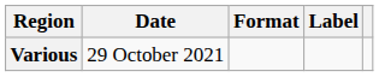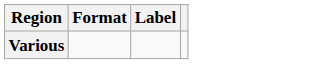 <table class="wikitable plainrowheaders">
 <tr>
 <th scope="col">Region</th>
-<th scope="col">Date</th>
 <th scope="col">Format</th>
 <th scope="col">Label</th>
 <th scope="col"></th>
 </tr>
 <tr>
 <th scope="row" ! scope="row">Various</th>
-<td>29 October 2021</td>
 <td></td>
 <td></td>
 <td style="text-align:center;"></td>
 </tr>
 </table>
